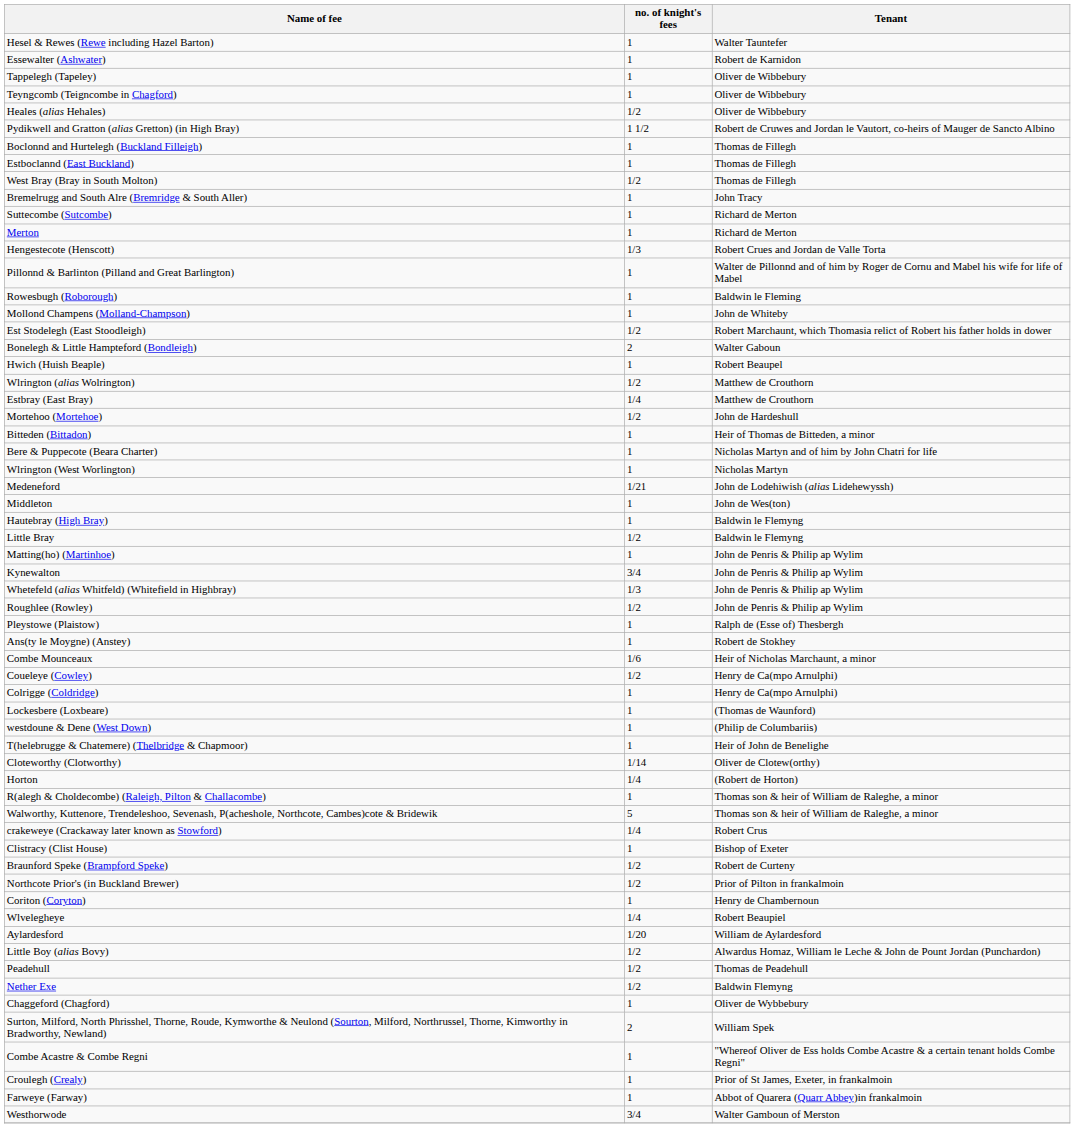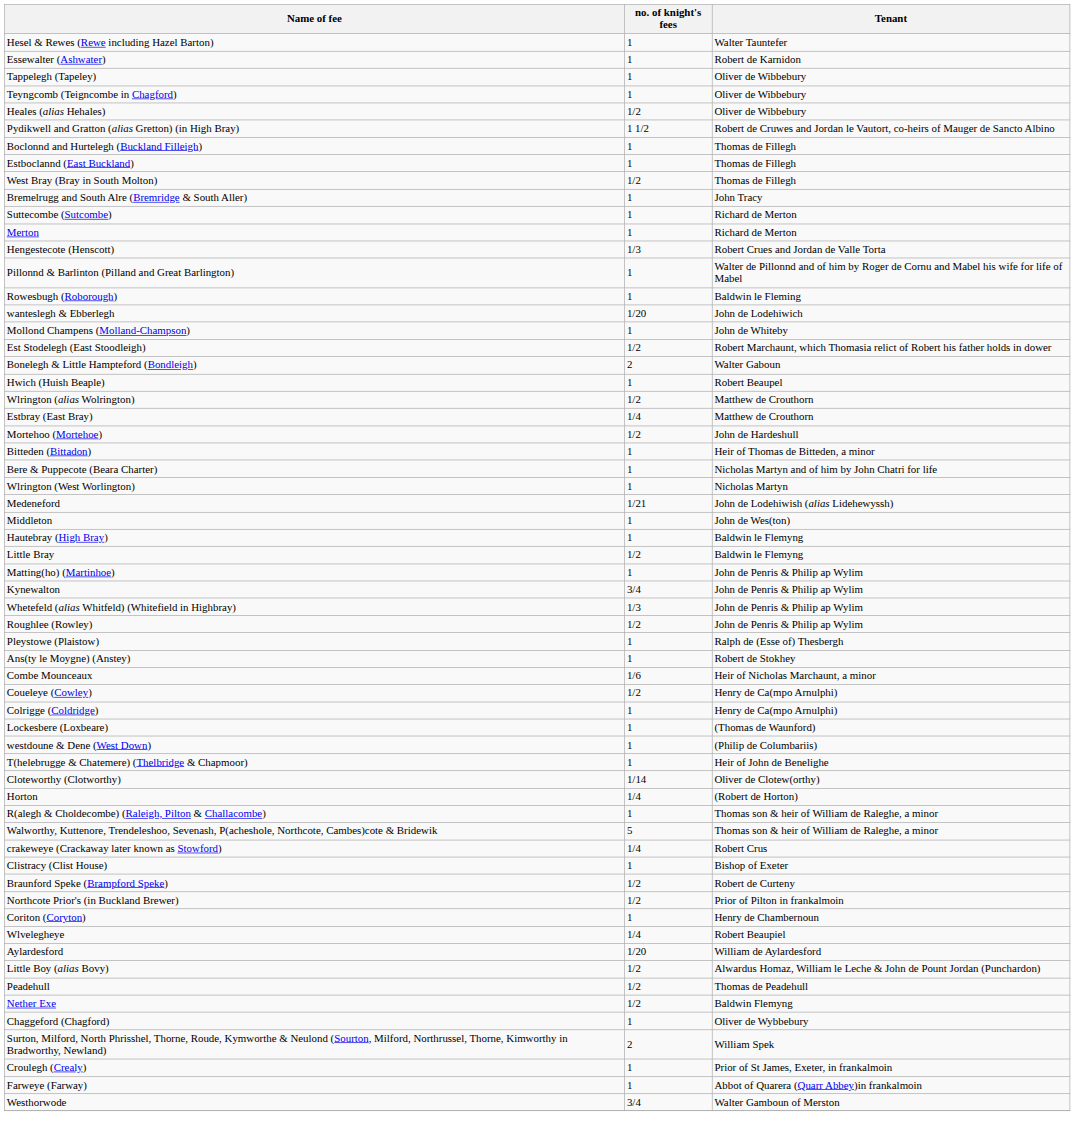 <table class="wikitable">
 <tr>
 <th>Name of fee</th>
 <th>no. of knight's fees</th>
 <th>Tenant</th>
 </tr>
 <tr>
 <td>Hesel & Rewes (<a href='#'>Rewe</a> including Hazel Barton)</td>
 <td>1</td>
 <td>Walter Tauntefer</td>
 </tr>
 <tr>
 <td>Essewalter (<a href='#'>Ashwater</a>)</td>
 <td>1</td>
 <td>Robert de Karnidon</td>
 </tr>
 <tr>
 <td>Tappelegh (Tapeley)</td>
 <td>1</td>
 <td>Oliver de Wibbebury</td>
 </tr>
 <tr>
 <td>Teyngcomb (Teigncombe in <a href='#'>Chagford</a>)</td>
 <td>1</td>
 <td>Oliver de Wibbebury</td>
 </tr>
 <tr>
 <td>Heales (<em>alias</em> Hehales)</td>
 <td>1/2</td>
 <td>Oliver de Wibbebury</td>
 </tr>
 <tr>
 <td>Pydikwell and Gratton (<em>alias</em> Gretton) (in High Bray)</td>
 <td>1 1/2</td>
 <td>Robert de Cruwes and Jordan le Vautort, co-heirs of Mauger de Sancto Albino</td>
 </tr>
 <tr>
 <td>Boclonnd and Hurtelegh (<a href='#'>Buckland Filleigh</a>)</td>
 <td>1</td>
 <td>Thomas de Fillegh</td>
 </tr>
 <tr>
 <td>Estboclannd (<a href='#'>East Buckland</a>)</td>
 <td>1</td>
 <td>Thomas de Fillegh</td>
 </tr>
 <tr>
 <td>West Bray (Bray in South Molton)</td>
 <td>1/2</td>
 <td>Thomas de Fillegh</td>
 </tr>
 <tr>
 <td>Bremelrugg and South Alre (<a href='#'>Bremridge</a> & South Aller)</td>
 <td>1</td>
 <td>John Tracy</td>
 </tr>
 <tr>
 <td>Suttecombe (<a href='#'>Sutcombe</a>)</td>
 <td>1</td>
 <td>Richard de Merton</td>
 </tr>
 <tr>
 <td><a href='#'>Merton</a></td>
 <td>1</td>
 <td>Richard de Merton</td>
 </tr>
 <tr>
 <td>Hengestecote (Henscott)</td>
 <td>1/3</td>
 <td>Robert Crues and Jordan de Valle Torta</td>
 </tr>
 <tr>
 <td>Pillonnd & Barlinton (Pilland and Great Barlington)</td>
 <td>1</td>
 <td>Walter de Pillonnd and of him by Roger de Cornu and Mabel his wife for life of Mabel</td>
 </tr>
 <tr>
 <td>Rowesbugh (<a href='#'>Roborough</a>)</td>
 <td>1</td>
 <td>Baldwin le Fleming</td>
+</tr>
+<tr>
+<td>wanteslegh & Ebberlegh</td>
+<td>1/20</td>
+<td>John de Lodehiwich</td>
 </tr>
 <tr>
 <td>Mollond Champens (<a href='#'>Molland-Champson</a>)</td>
 <td>1</td>
 <td>John de Whiteby</td>
 </tr>
 <tr>
 <td>Est Stodelegh (East Stoodleigh)</td>
 <td>1/2</td>
 <td>Robert Marchaunt, which Thomasia relict of Robert his father holds in dower</td>
 </tr>
 <tr>
 <td>Bonelegh & Little Hampteford (<a href='#'>Bondleigh</a>)</td>
 <td>2</td>
 <td>Walter Gaboun</td>
 </tr>
 <tr>
 <td>Hwich (Huish Beaple)</td>
 <td>1</td>
 <td>Robert Beaupel</td>
 </tr>
 <tr>
 <td>Wlrington (<em>alias</em> Wolrington)</td>
 <td>1/2</td>
 <td>Matthew de Crouthorn</td>
 </tr>
 <tr>
 <td>Estbray (East Bray)</td>
 <td>1/4</td>
 <td>Matthew de Crouthorn</td>
 </tr>
 <tr>
 <td>Mortehoo (<a href='#'>Mortehoe</a>)</td>
 <td>1/2</td>
 <td>John de Hardeshull</td>
 </tr>
 <tr>
 <td>Bitteden (<a href='#'>Bittadon</a>)</td>
 <td>1</td>
 <td>Heir of Thomas de Bitteden, a minor</td>
 </tr>
 <tr>
 <td>Bere & Puppecote (Beara Charter)</td>
 <td>1</td>
 <td>Nicholas Martyn and of him by John Chatri for life</td>
 </tr>
 <tr>
 <td>Wlrington (West Worlington)</td>
 <td>1</td>
 <td>Nicholas Martyn</td>
 </tr>
 <tr>
 <td>Medeneford</td>
 <td>1/21</td>
 <td>John de Lodehiwish (<em>alias</em> Lidehewyssh)</td>
 </tr>
 <tr>
 <td>Middleton</td>
 <td>1</td>
 <td>John de Wes(ton)</td>
 </tr>
 <tr>
 <td>Hautebray (<a href='#'>High Bray</a>)</td>
 <td>1</td>
 <td>Baldwin le Flemyng</td>
 </tr>
 <tr>
 <td>Little Bray</td>
 <td>1/2</td>
 <td>Baldwin le Flemyng</td>
 </tr>
 <tr>
 <td>Matting(ho) (<a href='#'>Martinhoe</a>)</td>
 <td>1</td>
 <td>John de Penris & Philip ap Wylim</td>
 </tr>
 <tr>
 <td>Kynewalton</td>
 <td>3/4</td>
 <td>John de Penris & Philip ap Wylim</td>
 </tr>
 <tr>
 <td>Whetefeld (<em>alias</em> Whitfeld) (Whitefield in Highbray)</td>
 <td>1/3</td>
 <td>John de Penris & Philip ap Wylim</td>
 </tr>
 <tr>
 <td>Roughlee (Rowley)</td>
 <td>1/2</td>
 <td>John de Penris & Philip ap Wylim</td>
 </tr>
 <tr>
 <td>Pleystowe (Plaistow)</td>
 <td>1</td>
 <td>Ralph de (Esse of) Thesbergh</td>
 </tr>
 <tr>
 <td>Ans(ty le Moygne) (Anstey)</td>
 <td>1</td>
 <td>Robert de Stokhey</td>
 </tr>
 <tr>
 <td>Combe Mounceaux</td>
 <td>1/6</td>
 <td>Heir of Nicholas Marchaunt, a minor</td>
 </tr>
 <tr>
 <td>Coueleye (<a href='#'>Cowley</a>)</td>
 <td>1/2</td>
 <td>Henry de Ca(mpo Arnulphi)</td>
 </tr>
 <tr>
 <td>Colrigge (<a href='#'>Coldridge</a>)</td>
 <td>1</td>
 <td>Henry de Ca(mpo Arnulphi)</td>
 </tr>
 <tr>
 <td>Lockesbere (Loxbeare)</td>
 <td>1</td>
 <td>(Thomas de Waunford)</td>
 </tr>
 <tr>
 <td>westdoune & Dene (<a href='#'>West Down</a>)</td>
 <td>1</td>
 <td>(Philip de Columbariis)</td>
 </tr>
 <tr>
 <td>T(helebrugge & Chatemere) (<a href='#'>Thelbridge</a> & Chapmoor)</td>
 <td>1</td>
 <td>Heir of John de Benelighe</td>
 </tr>
 <tr>
 <td>Cloteworthy (Clotworthy)</td>
 <td>1/14</td>
 <td>Oliver de Clotew(orthy)</td>
 </tr>
 <tr>
 <td>Horton</td>
 <td>1/4</td>
 <td>(Robert de Horton)</td>
 </tr>
 <tr>
 <td>R(alegh & Choldecombe) (<a href='#'>Raleigh, Pilton</a> & <a href='#'>Challacombe</a>)</td>
 <td>1</td>
 <td>Thomas son & heir of William de Raleghe, a minor</td>
 </tr>
 <tr>
 <td>Walworthy, Kuttenore, Trendeleshoo, Sevenash, P(acheshole, Northcote, Cambes)cote & Bridewik</td>
 <td>5</td>
 <td>Thomas son & heir of William de Raleghe, a minor</td>
 </tr>
 <tr>
 <td>crakeweye (Crackaway later known as <a href='#'>Stowford</a>)</td>
 <td>1/4</td>
 <td>Robert Crus</td>
 </tr>
 <tr>
 <td>Clistracy (Clist House)</td>
 <td>1</td>
 <td>Bishop of Exeter</td>
 </tr>
 <tr>
 <td>Braunford Speke (<a href='#'>Brampford Speke</a>)</td>
 <td>1/2</td>
 <td>Robert de Curteny</td>
 </tr>
 <tr>
 <td>Northcote Prior's (in Buckland Brewer)</td>
 <td>1/2</td>
 <td>Prior of Pilton in frankalmoin</td>
 </tr>
 <tr>
 <td>Coriton (<a href='#'>Coryton</a>)</td>
 <td>1</td>
 <td>Henry de Chambernoun</td>
 </tr>
 <tr>
 <td>Wlvelegheye</td>
 <td>1/4</td>
 <td>Robert Beaupiel</td>
 </tr>
 <tr>
 <td>Aylardesford</td>
 <td>1/20</td>
 <td>William de Aylardesford</td>
 </tr>
 <tr>
 <td>Little Boy (<em>alias</em> Bovy)</td>
 <td>1/2</td>
 <td>Alwardus Homaz, William le Leche & John de Pount Jordan (Punchardon)</td>
 </tr>
 <tr>
 <td>Peadehull</td>
 <td>1/2</td>
 <td>Thomas de Peadehull</td>
 </tr>
 <tr>
 <td><a href='#'>Nether Exe</a></td>
 <td>1/2</td>
 <td>Baldwin Flemyng</td>
 </tr>
 <tr>
 <td>Chaggeford (Chagford)</td>
 <td>1</td>
 <td>Oliver de Wybbebury</td>
 </tr>
 <tr>
 <td>Surton, Milford, North Phrisshel, Thorne, Roude, Kymworthe & Neulond (<a href='#'>Sourton</a>, Milford, Northrussel, Thorne, Kimworthy in Bradworthy, Newland)</td>
 <td>2</td>
 <td>William Spek</td>
 </tr>
 <tr>
-<td>Combe Acastre & Combe Regni</td>
-<td>1</td>
-<td>"Whereof Oliver de Ess holds Combe Acastre & a certain tenant holds Combe Regni"</td>
-</tr>
-<tr>
 <td>Croulegh (<a href='#'>Crealy</a>)</td>
 <td>1</td>
 <td>Prior of St James, Exeter, in frankalmoin</td>
 </tr>
 <tr>
 <td>Farweye (Farway)</td>
 <td>1</td>
 <td>Abbot of Quarera (<a href='#'>Quarr Abbey</a>)in frankalmoin</td>
 </tr>
 <tr>
 <td>Westhorwode</td>
 <td>3/4</td>
 <td>Walter Gamboun of Merston</td>
 </tr>
 <tr>
 </tr>
 </table>
